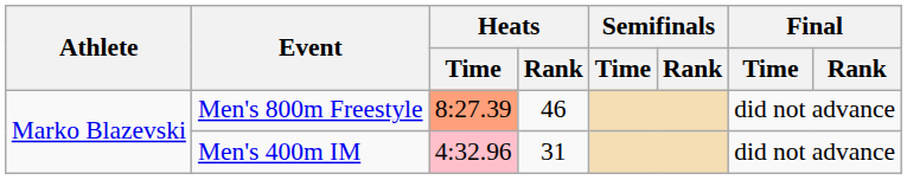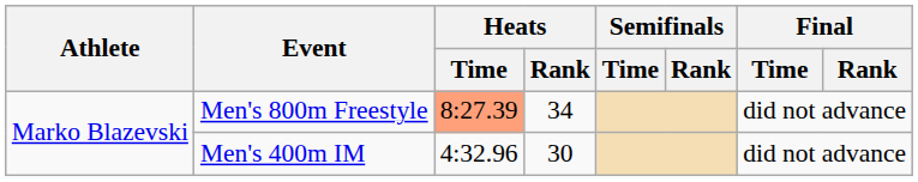 <table class=wikitable style="font-size:90%">
 <tr>
 <th rowspan="2">Athlete</th>
 <th rowspan="2">Event</th>
 <th colspan="2">Heats</th>
 <th colspan="2">Semifinals</th>
 <th colspan="2">Final</th>
 </tr>
 <tr>
 <th>Time</th>
 <th>Rank</th>
 <th>Time</th>
 <th>Rank</th>
 <th>Time</th>
 <th>Rank</th>
 </tr>
 <tr>
 <td rowspan="2"><a href='#'>Marko Blazevski</a></td>
 <td><a href='#'>Men's 800m Freestyle</a></td>
 <td align=center style="background: lightsalmon;">8:27.39</td>
-<td align=center>46</td>
+<td align=center>34</td>
 <td colspan= 2 bgcolor="wheat"></td>
 <td align=center colspan=2>did not advance</td>
 </tr>
 <tr>
 <td><a href='#'>Men's 400m IM</a></td>
-<td align=center style="background: pink;">4:32.96</td>
-<td align=center>31</td>
+<td align=center>4:32.96</td>
+<td align=center>30</td>
 <td colspan= 2 bgcolor="wheat"></td>
 <td align=center colspan=2>did not advance</td>
 </tr>
 </table>
